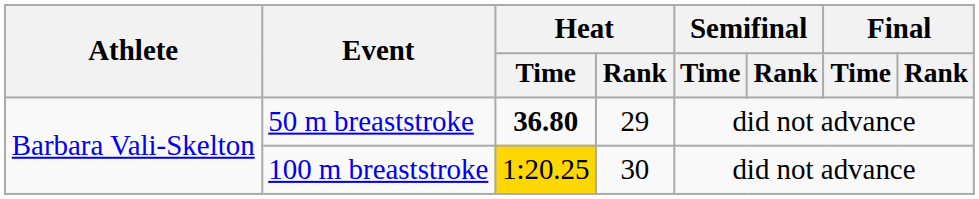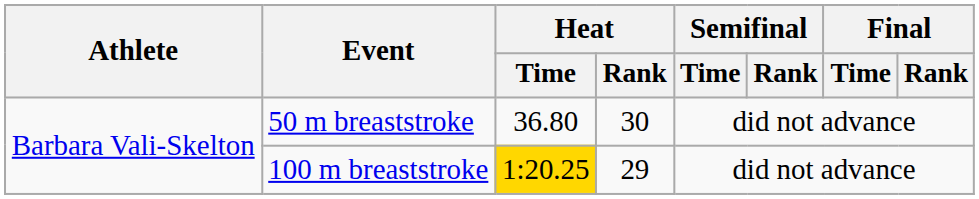 <table class=wikitable style="font-size:90%">
 <tr>
 <th rowspan=2>Athlete</th>
 <th rowspan=2>Event</th>
 <th colspan="2">Heat</th>
 <th colspan="2">Semifinal</th>
 <th colspan="2">Final</th>
 </tr>
 <tr style="font-size:95%">
 <th>Time</th>
 <th>Rank</th>
 <th>Time</th>
 <th>Rank</th>
 <th>Time</th>
 <th>Rank</th>
 </tr>
 <tr align=center>
 <td align=left rowspan=2><a href='#'>Barbara Vali-Skelton</a></td>
 <td align=left><a href='#'>50 m breaststroke</a></td>
-<td><strong>36.80</strong></td>
-<td>29</td>
+<td>36.80</td>
+<td>30</td>
 <td colspan=4>did not advance</td>
 </tr>
 <tr align=center>
 <td align=left><a href='#'>100 m breaststroke</a></td>
 <td style="background: gold;">1:20.25</td>
-<td>30</td>
+<td>29</td>
 <td colspan=4>did not advance</td>
 </tr>
 </table>
